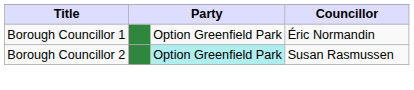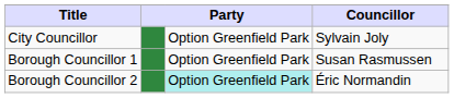 <table class="wikitable">
 <tr>
 </tr>
 <tr>
 <th style="background:#ddf; width:150px;">Title</th>
 <th style="background:#ddf; width:150px;" colspan="2">Party</th>
 <th style="background:#ddf; width:150px;">Councillor</th>
 </tr>
 <tr>
+<td>City Councillor</td>
+<td style="background:#2f873e; width:20px;"> </td>
+<td>Option Greenfield Park</td>
+<td>Sylvain Joly</td>
+</tr>
+<tr>
 <td>Borough Councillor 1</td>
 <td style="background:#2f873e; width:20px;"> </td>
 <td>Option Greenfield Park</td>
-<td>Éric Normandin</td>
+<td>Susan Rasmussen</td>
 </tr>
 <tr>
 <td>Borough Councillor 2</td>
 <td style="background:#2f873e; width:20px;"> </td>
 <td style="background: paleturquoise;">Option Greenfield Park</td>
-<td>Susan Rasmussen</td>
+<td>Éric Normandin</td>
 </tr>
 </table>
